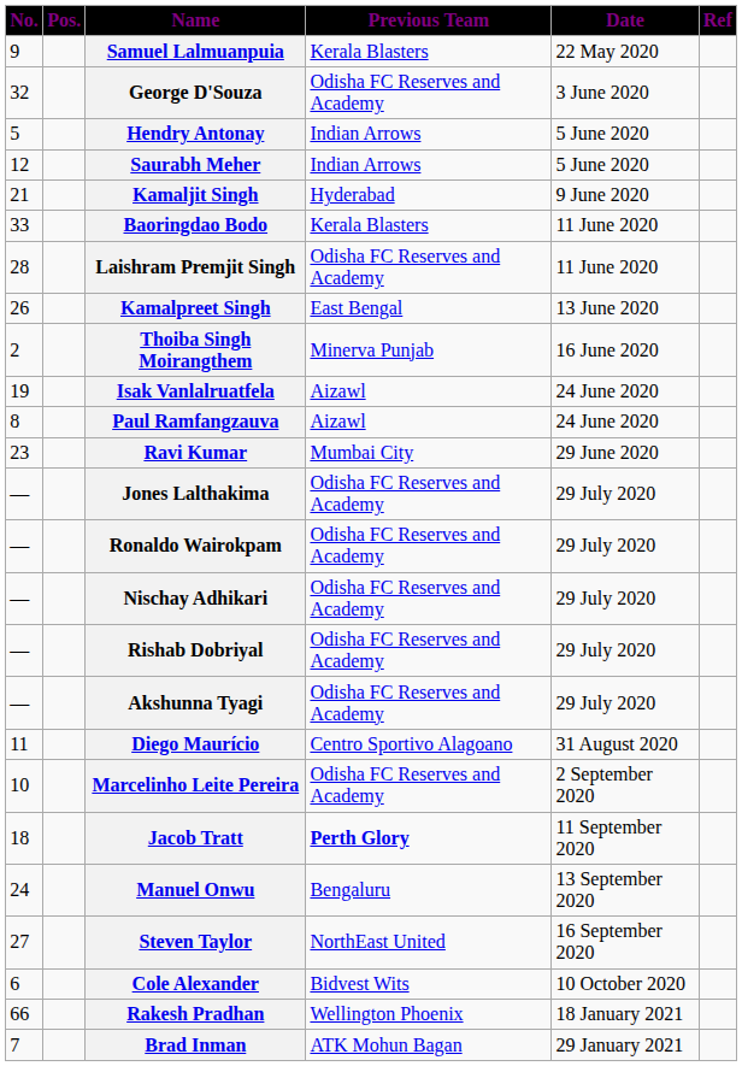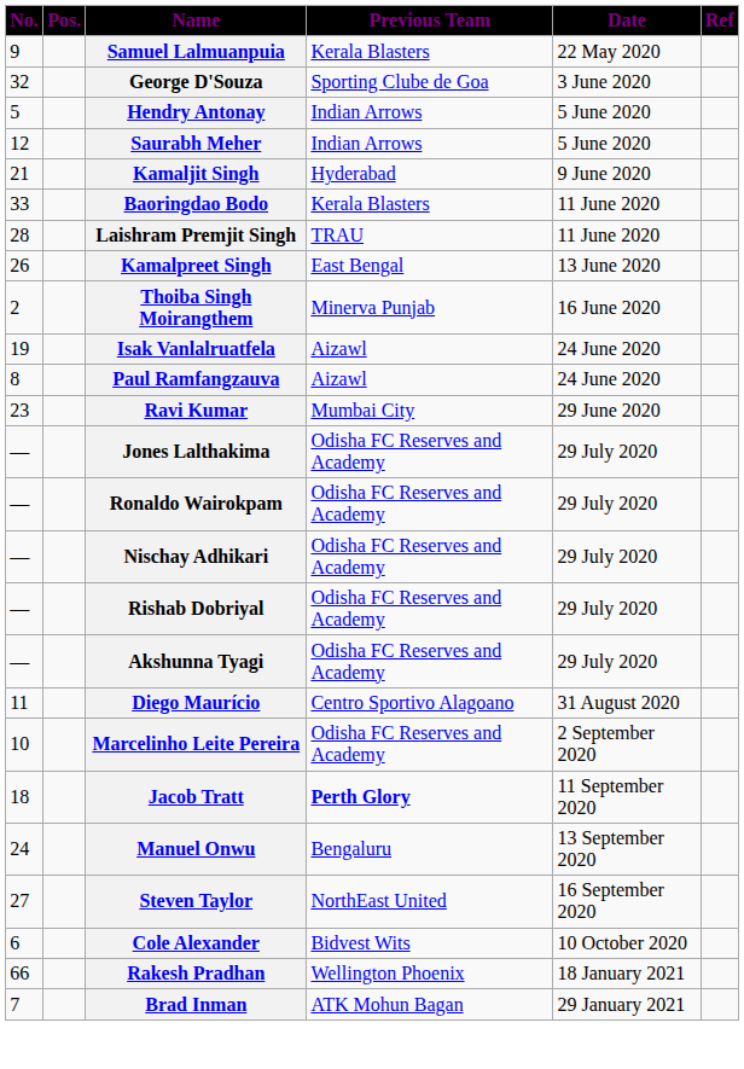 <table class="wikitable plainrowheaders" style="text-align:center; text-align:left">
 <tr>
 <th style="background:#000000; color:#800080; text-align:center;">No.</th>
 <th style="background:#000000; color:#800080; text-align:center;">Pos.</th>
 <th style="background:#000000; color:#800080; text-align:center;">Name</th>
 <th style="background:#000000; color:#800080; text-align:center;">Previous Team</th>
 <th style="background:#000000; color:#800080; text-align:center;">Date</th>
 <th style="background:#000000; color:#800080; text-align:center;">Ref</th>
 </tr>
 <tr>
 <td>9</td>
 <td></td>
 <th scope="row"> <a href='#'>Samuel Lalmuanpuia</a></th>
 <td><a href='#'>Kerala Blasters</a></td>
 <td>22 May 2020</td>
 <td></td>
 </tr>
 <tr>
 <td>32</td>
 <td></td>
 <th scope="row"> George D'Souza</th>
-<td><a href='#'>Odisha FC Reserves and Academy</a></td>
+<td><a href='#'>Sporting Clube de Goa</a></td>
 <td>3 June 2020</td>
 <td></td>
 </tr>
 <tr>
 <td>5</td>
 <td></td>
 <th scope="row"> <a href='#'>Hendry Antonay</a></th>
 <td><a href='#'>Indian Arrows</a></td>
 <td>5 June 2020</td>
 <td></td>
 </tr>
 <tr>
 <td>12</td>
 <td></td>
 <th scope="row"> <a href='#'>Saurabh Meher</a></th>
 <td><a href='#'>Indian Arrows</a></td>
 <td>5 June 2020</td>
 <td></td>
 </tr>
 <tr>
 <td>21</td>
 <td></td>
 <th scope="row"> <a href='#'>Kamaljit Singh</a></th>
 <td><a href='#'>Hyderabad</a></td>
 <td>9 June 2020</td>
 <td></td>
 </tr>
 <tr>
 <td>33</td>
 <td></td>
 <th scope="row"> <a href='#'>Baoringdao Bodo</a></th>
 <td><a href='#'>Kerala Blasters</a></td>
 <td>11 June 2020</td>
 <td></td>
 </tr>
 <tr>
 <td>28</td>
 <td></td>
 <th scope="row"> Laishram Premjit Singh</th>
-<td><a href='#'>Odisha FC Reserves and Academy</a></td>
+<td><a href='#'>TRAU</a></td>
 <td>11 June 2020</td>
 <td></td>
 </tr>
 <tr>
 <td>26</td>
 <td></td>
 <th scope="row"> <a href='#'>Kamalpreet Singh</a></th>
 <td><a href='#'>East Bengal</a></td>
 <td>13 June 2020</td>
 <td></td>
 </tr>
 <tr>
 <td>2</td>
 <td></td>
 <th scope="row"> <a href='#'>Thoiba Singh Moirangthem</a></th>
 <td><a href='#'>Minerva Punjab</a></td>
 <td>16 June 2020</td>
 <td></td>
 </tr>
 <tr>
 <td>19</td>
 <td></td>
 <th scope="row"> <a href='#'>Isak Vanlalruatfela</a></th>
 <td><a href='#'>Aizawl</a></td>
 <td>24 June 2020</td>
 <td></td>
 </tr>
 <tr>
 <td>8</td>
 <td></td>
 <th scope="row"> <a href='#'>Paul Ramfangzauva</a></th>
 <td><a href='#'>Aizawl</a></td>
 <td>24 June 2020</td>
 <td></td>
 </tr>
 <tr>
 <td>23</td>
 <td></td>
 <th scope="row"> <a href='#'>Ravi Kumar</a></th>
 <td><a href='#'>Mumbai City</a></td>
 <td>29 June 2020</td>
 <td></td>
 </tr>
 <tr>
 <td>—</td>
 <td></td>
 <th scope="row"> Jones Lalthakima</th>
 <td><a href='#'>Odisha FC Reserves and Academy</a></td>
 <td>29 July 2020</td>
 <td></td>
 </tr>
 <tr>
 <td>—</td>
 <td></td>
 <th scope="row"> Ronaldo Wairokpam</th>
 <td><a href='#'>Odisha FC Reserves and Academy</a></td>
 <td>29 July 2020</td>
 <td></td>
 </tr>
 <tr>
 <td>—</td>
 <td></td>
 <th scope="row"> Nischay Adhikari</th>
 <td><a href='#'>Odisha FC Reserves and Academy</a></td>
 <td>29 July 2020</td>
 <td></td>
 </tr>
 <tr>
 <td>—</td>
 <td></td>
 <th scope="row"> Rishab Dobriyal</th>
 <td><a href='#'>Odisha FC Reserves and Academy</a></td>
 <td>29 July 2020</td>
 <td></td>
 </tr>
 <tr>
 <td>—</td>
 <td></td>
 <th scope="row"> Akshunna Tyagi</th>
 <td><a href='#'>Odisha FC Reserves and Academy</a></td>
 <td>29 July 2020</td>
 <td></td>
 </tr>
 <tr>
 <td>11</td>
 <td></td>
 <th scope="row"> <a href='#'>Diego Maurício</a></th>
 <td> <a href='#'>Centro Sportivo Alagoano</a></td>
 <td>31 August 2020</td>
 <td></td>
 </tr>
 <tr>
 <td>10</td>
 <td></td>
 <th scope="row"> <a href='#'>Marcelinho Leite Pereira</a></th>
 <td><a href='#'>Odisha FC Reserves and Academy</a></td>
 <td>2 September 2020</td>
 <td></td>
 </tr>
 <tr>
 <td>18</td>
 <td></td>
 <th scope="row"> <a href='#'>Jacob Tratt</a></th>
 <td><strong> <a href='#'>Perth Glory</a></strong></td>
 <td>11 September 2020</td>
 <td></td>
 </tr>
 <tr>
 <td>24</td>
 <td></td>
 <th scope="row"> <a href='#'>Manuel Onwu</a></th>
 <td><a href='#'>Bengaluru</a></td>
 <td>13 September 2020</td>
 <td></td>
 </tr>
 <tr>
 <td>27</td>
 <td></td>
 <th scope="row"> <a href='#'>Steven Taylor</a></th>
 <td> <a href='#'>NorthEast United</a></td>
 <td>16 September 2020</td>
 <td></td>
 </tr>
 <tr>
 <td>6</td>
 <td></td>
 <th scope="row"> <a href='#'>Cole Alexander</a></th>
 <td> <a href='#'>Bidvest Wits</a></td>
 <td>10 October 2020</td>
 <td></td>
 </tr>
 <tr>
 <td>66</td>
 <td></td>
 <th scope="row"> <a href='#'>Rakesh Pradhan</a></th>
 <td> <a href='#'>Wellington Phoenix</a></td>
 <td>18 January 2021</td>
 <td></td>
 </tr>
 <tr>
 <td>7</td>
 <td></td>
 <th scope="row"> <a href='#'>Brad Inman</a></th>
 <td> <a href='#'>ATK Mohun Bagan</a></td>
 <td>29 January 2021</td>
 <td></td>
 </tr>
 </table>
